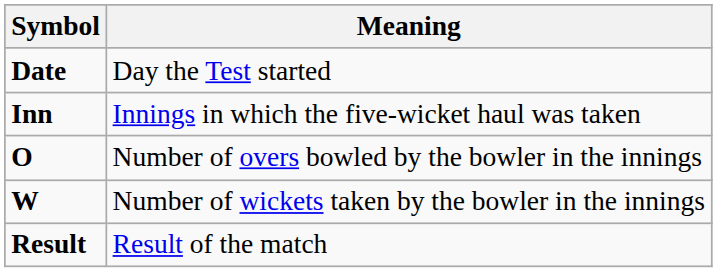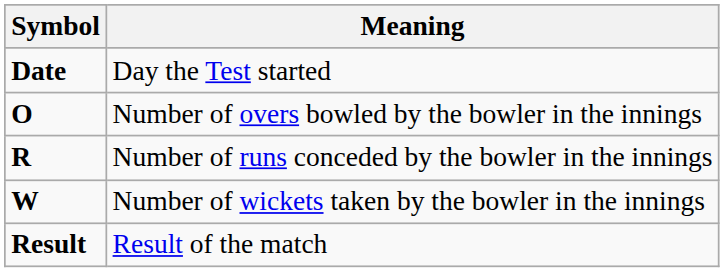 <table class="wikitable">
 <tr>
 <th>Symbol</th>
 <th>Meaning</th>
 </tr>
 <tr>
 <td><strong>Date</strong></td>
 <td>Day the <a href='#'>Test</a> started</td>
 </tr>
 <tr>
-<td><strong>Inn</strong></td>
-<td><a href='#'>Innings</a> in which the five-wicket haul was taken</td>
+<td><strong>O</strong></td>
+<td>Number of <a href='#'>overs</a> bowled by the bowler in the innings</td>
 </tr>
 <tr>
-<td><strong>O</strong></td>
-<td>Number of <a href='#'>overs</a> bowled by the bowler in the innings</td>
+<td><strong>R</strong></td>
+<td>Number of <a href='#'>runs</a> conceded by the bowler in the innings</td>
 </tr>
 <tr>
 <td><strong>W</strong></td>
 <td>Number of <a href='#'>wickets</a> taken by the bowler in the innings</td>
 </tr>
 <tr>
 <td><strong>Result</strong></td>
 <td><a href='#'>Result</a> of the match</td>
 </tr>
 </table>
